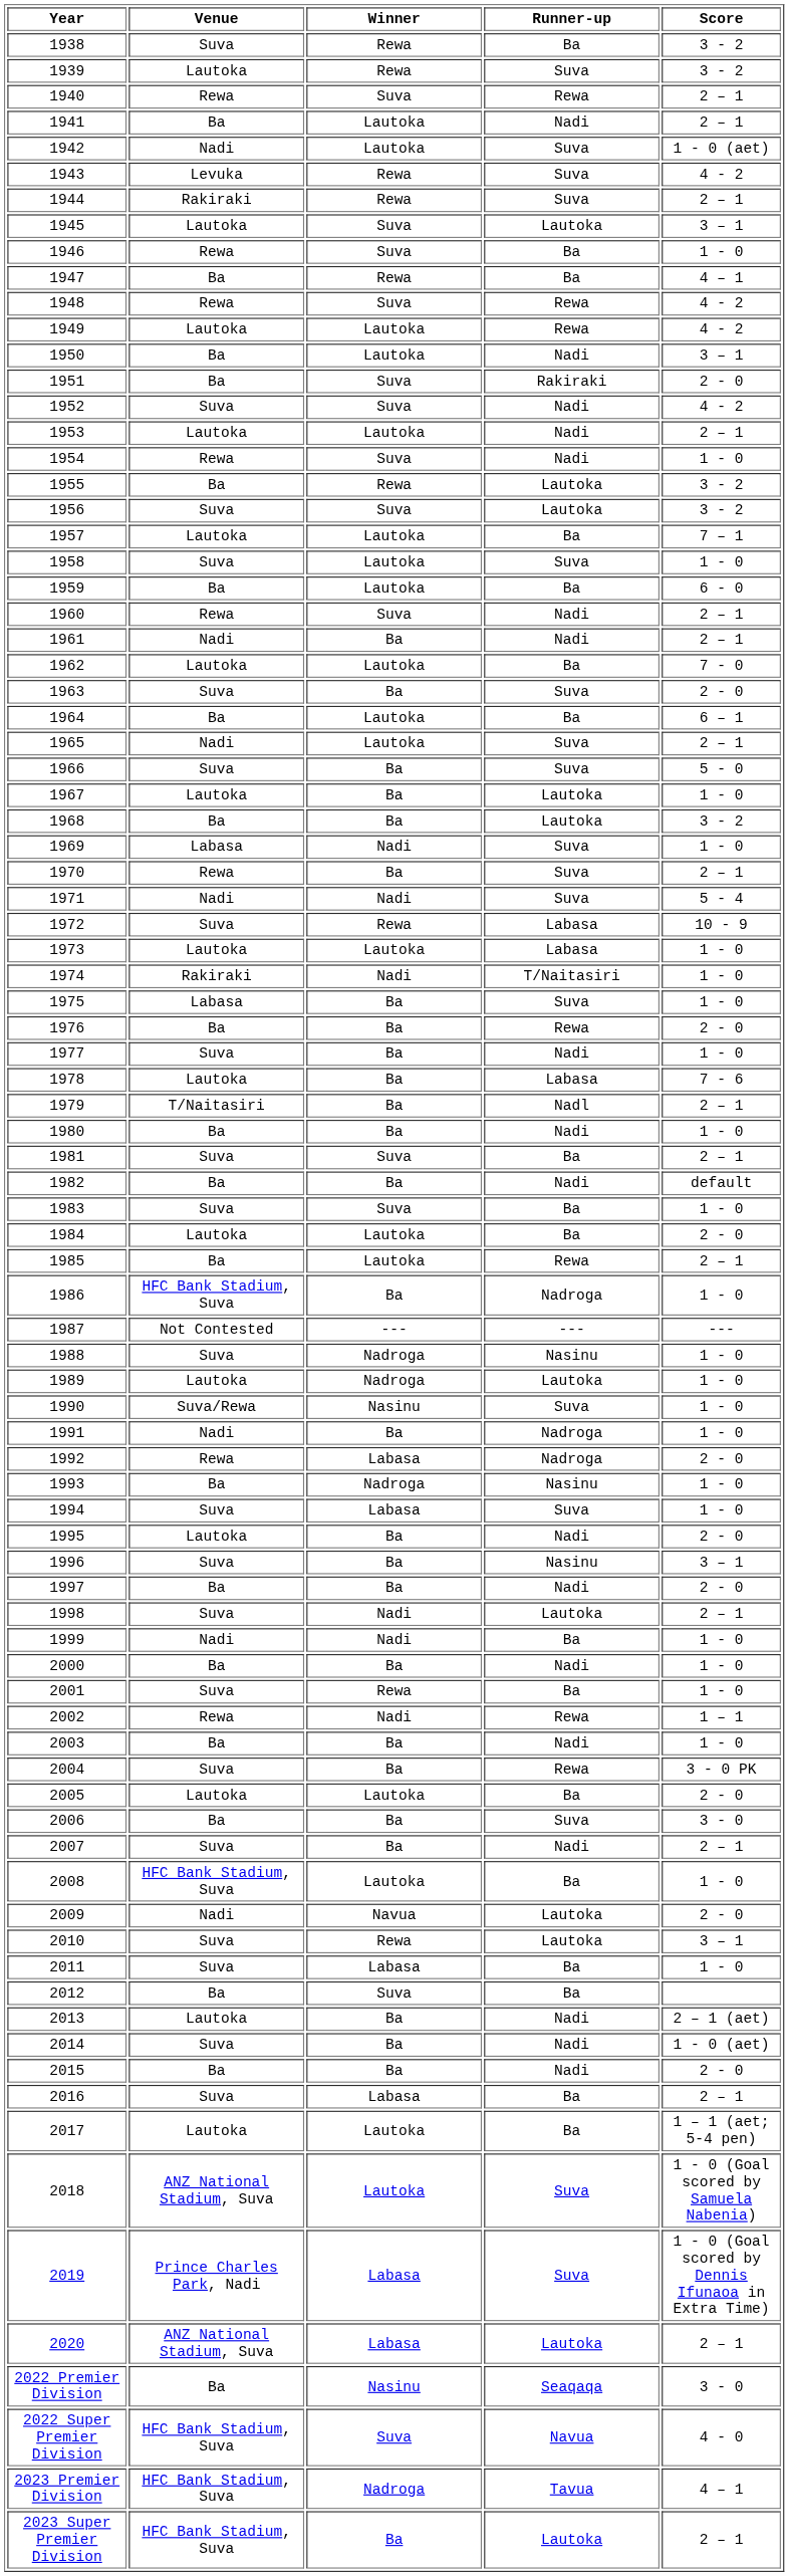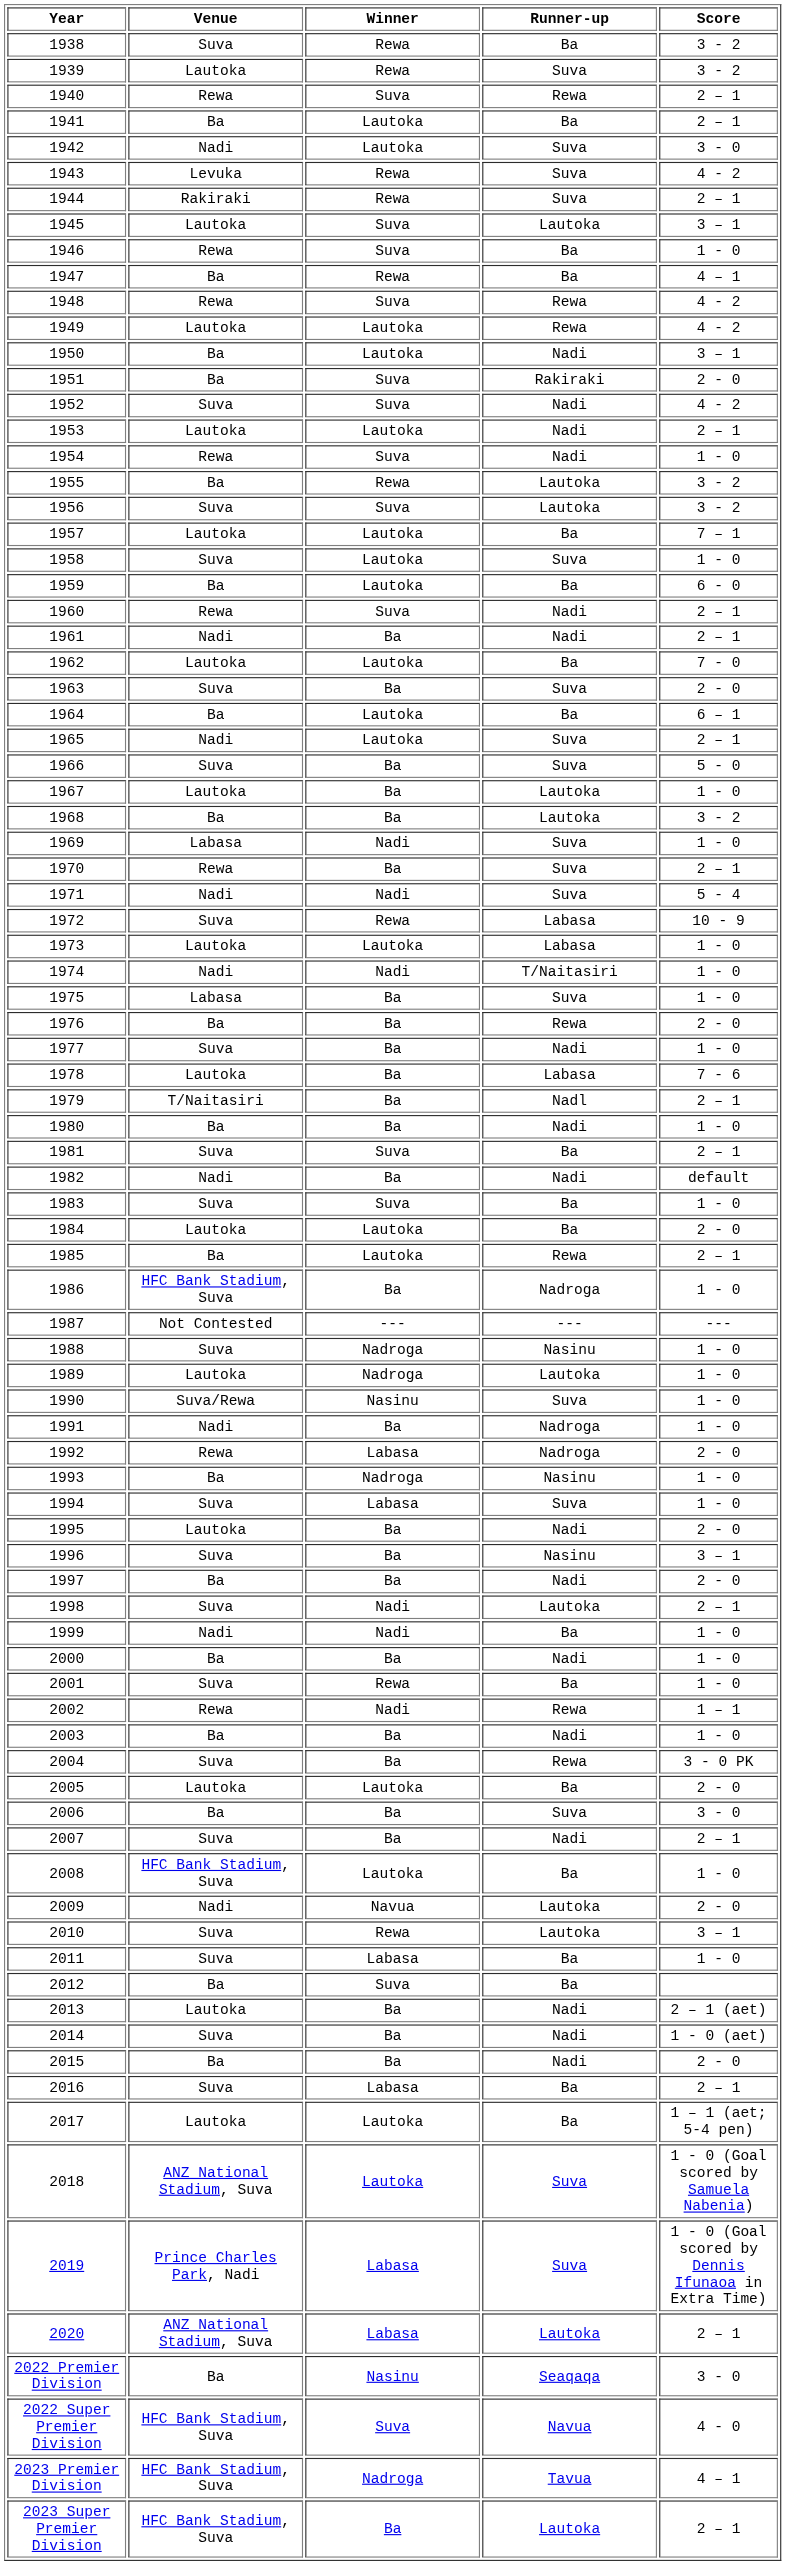 <table border ="1" cellpadding ="2">
 <tr ---- align="center">
 <th Width="100">Year</th>
 <th Width="150">Venue</th>
 <th Width="150">Winner</th>
 <th Width="150">Runner-up</th>
 <th Width="100">Score</th>
 </tr>
 <tr ---- align="center">
 <td>1938</td>
 <td>Suva</td>
 <td>Rewa</td>
 <td>Ba</td>
 <td>3 - 2</td>
 </tr>
 <tr ---- align="center">
 <td>1939</td>
 <td>Lautoka</td>
 <td>Rewa</td>
 <td>Suva</td>
 <td>3 - 2</td>
 </tr>
 <tr ---- align="center">
 <td>1940</td>
 <td>Rewa</td>
 <td>Suva</td>
 <td>Rewa</td>
 <td>2 – 1</td>
 </tr>
 <tr ---- align="center">
 <td>1941</td>
 <td>Ba</td>
 <td>Lautoka</td>
-<td>Nadi</td>
+<td>Ba</td>
 <td>2 – 1</td>
 </tr>
 <tr ---- align="center">
 <td>1942</td>
 <td>Nadi</td>
 <td>Lautoka</td>
 <td>Suva</td>
-<td>1 - 0 (aet)</td>
+<td>3 - 0</td>
 </tr>
 <tr ---- align="center">
 <td>1943</td>
 <td>Levuka</td>
 <td>Rewa</td>
 <td>Suva</td>
 <td>4 - 2</td>
 </tr>
 <tr ---- align="center">
 <td>1944</td>
 <td>Rakiraki</td>
 <td>Rewa</td>
 <td>Suva</td>
 <td>2 – 1</td>
 </tr>
 <tr ---- align="center">
 <td>1945</td>
 <td>Lautoka</td>
 <td>Suva</td>
 <td>Lautoka</td>
 <td>3 – 1</td>
 </tr>
 <tr ---- align="center">
 <td>1946</td>
 <td>Rewa</td>
 <td>Suva</td>
 <td>Ba</td>
 <td>1 - 0</td>
 </tr>
 <tr ---- align="center">
 <td>1947</td>
 <td>Ba</td>
 <td>Rewa</td>
 <td>Ba</td>
 <td>4 – 1</td>
 </tr>
 <tr ---- align="center">
 <td>1948</td>
 <td>Rewa</td>
 <td>Suva</td>
 <td>Rewa</td>
 <td>4 - 2</td>
 </tr>
 <tr ---- align="center">
 <td>1949</td>
 <td>Lautoka</td>
 <td>Lautoka</td>
 <td>Rewa</td>
 <td>4 - 2</td>
 </tr>
 <tr ---- align="center">
 <td>1950</td>
 <td>Ba</td>
 <td>Lautoka</td>
 <td>Nadi</td>
 <td>3 – 1</td>
 </tr>
 <tr ---- align="center">
 <td>1951</td>
 <td>Ba</td>
 <td>Suva</td>
 <td>Rakiraki</td>
 <td>2 - 0</td>
 </tr>
 <tr ---- align="center">
 <td>1952</td>
 <td>Suva</td>
 <td>Suva</td>
 <td>Nadi</td>
 <td>4 - 2</td>
 </tr>
 <tr ---- align="center">
 <td>1953</td>
 <td>Lautoka</td>
 <td>Lautoka</td>
 <td>Nadi</td>
 <td>2 – 1</td>
 </tr>
 <tr ---- align="center">
 <td>1954</td>
 <td>Rewa</td>
 <td>Suva</td>
 <td>Nadi</td>
 <td>1 - 0</td>
 </tr>
 <tr ---- align="center">
 <td>1955</td>
 <td>Ba</td>
 <td>Rewa</td>
 <td>Lautoka</td>
 <td>3 - 2</td>
 </tr>
 <tr ---- align="center">
 <td>1956</td>
 <td>Suva</td>
 <td>Suva</td>
 <td>Lautoka</td>
 <td>3 - 2</td>
 </tr>
 <tr ---- align="center">
 <td>1957</td>
 <td>Lautoka</td>
 <td>Lautoka</td>
 <td>Ba</td>
 <td>7 – 1</td>
 </tr>
 <tr --- align="center">
 <td>1958</td>
 <td>Suva</td>
 <td>Lautoka</td>
 <td>Suva</td>
 <td>1 - 0</td>
 </tr>
 <tr ---- align="center">
 <td>1959</td>
 <td>Ba</td>
 <td>Lautoka</td>
 <td>Ba</td>
 <td>6 - 0</td>
 </tr>
 <tr ---- align="center">
 <td>1960</td>
 <td>Rewa</td>
 <td>Suva</td>
 <td>Nadi</td>
 <td>2 – 1</td>
 </tr>
 <tr ---- align="center">
 <td>1961</td>
 <td>Nadi</td>
 <td>Ba</td>
 <td>Nadi</td>
 <td>2 – 1</td>
 </tr>
 <tr ---- align="center">
 <td>1962</td>
 <td>Lautoka</td>
 <td>Lautoka</td>
 <td>Ba</td>
 <td>7 - 0</td>
 </tr>
 <tr ---- align="center">
 <td>1963</td>
 <td>Suva</td>
 <td>Ba</td>
 <td>Suva</td>
 <td>2 - 0</td>
 </tr>
 <tr ---- align="center">
 <td>1964</td>
 <td>Ba</td>
 <td>Lautoka</td>
 <td>Ba</td>
 <td>6 – 1</td>
 </tr>
 <tr ---- align="center">
 <td>1965</td>
 <td>Nadi</td>
 <td>Lautoka</td>
 <td>Suva</td>
 <td>2 – 1</td>
 </tr>
 <tr ---- align="center">
 <td>1966</td>
 <td>Suva</td>
 <td>Ba</td>
 <td>Suva</td>
 <td>5 - 0</td>
 </tr>
 <tr ---- align="center">
 <td>1967</td>
 <td>Lautoka</td>
 <td>Ba</td>
 <td>Lautoka</td>
 <td>1 - 0</td>
 </tr>
 <tr ---- align="center">
 <td>1968</td>
 <td>Ba</td>
 <td>Ba</td>
 <td>Lautoka</td>
 <td>3 - 2</td>
 </tr>
 <tr ---- align="center">
 <td>1969</td>
 <td>Labasa</td>
 <td>Nadi</td>
 <td>Suva</td>
 <td>1 - 0</td>
 </tr>
 <tr ---- align="center">
 <td>1970</td>
 <td>Rewa</td>
 <td>Ba</td>
 <td>Suva</td>
 <td>2 – 1</td>
 </tr>
 <tr ---- align="center">
 <td>1971</td>
 <td>Nadi</td>
 <td>Nadi</td>
 <td>Suva</td>
 <td>5 - 4</td>
 </tr>
 <tr ---- align="center">
 <td>1972</td>
 <td>Suva</td>
 <td>Rewa</td>
 <td>Labasa</td>
 <td>10 - 9</td>
 </tr>
 <tr ---- align="center">
 <td>1973</td>
 <td>Lautoka</td>
 <td>Lautoka</td>
 <td>Labasa</td>
 <td>1 - 0</td>
 </tr>
 <tr ---- align="center">
 <td>1974</td>
-<td>Rakiraki</td>
+<td>Nadi</td>
 <td>Nadi</td>
 <td>T/Naitasiri</td>
 <td>1 - 0</td>
 </tr>
 <tr ---- align="center">
 <td>1975</td>
 <td>Labasa</td>
 <td>Ba</td>
 <td>Suva</td>
 <td>1 - 0</td>
 </tr>
 <tr ---- align="center">
 <td>1976</td>
 <td>Ba</td>
 <td>Ba</td>
 <td>Rewa</td>
 <td>2 - 0</td>
 </tr>
 <tr ---- align="center">
 <td>1977</td>
 <td>Suva</td>
 <td>Ba</td>
 <td>Nadi</td>
 <td>1 - 0</td>
 </tr>
 <tr ---- align="center">
 <td>1978</td>
 <td>Lautoka</td>
 <td>Ba</td>
 <td>Labasa</td>
 <td>7 - 6</td>
 </tr>
 <tr ---- align="center">
 <td>1979</td>
 <td>T/Naitasiri</td>
 <td>Ba</td>
 <td>Nadl</td>
 <td>2 – 1</td>
 </tr>
 <tr ---- align="center">
 <td>1980</td>
 <td>Ba</td>
 <td>Ba</td>
 <td>Nadi</td>
 <td>1 - 0</td>
 </tr>
 <tr ---- align="center">
 <td>1981</td>
 <td>Suva</td>
 <td>Suva</td>
 <td>Ba</td>
 <td>2 – 1</td>
 </tr>
 <tr ---- align="center">
 <td>1982</td>
-<td>Ba</td>
+<td>Nadi</td>
 <td>Ba</td>
 <td>Nadi</td>
 <td>default</td>
 </tr>
 <tr ---- align="center">
 <td>1983</td>
 <td>Suva</td>
 <td>Suva</td>
 <td>Ba</td>
 <td>1 - 0</td>
 </tr>
 <tr ---- align="center">
 <td>1984</td>
 <td>Lautoka</td>
 <td>Lautoka</td>
 <td>Ba</td>
 <td>2 - 0</td>
 </tr>
 <tr ---- align="center">
 <td>1985</td>
 <td>Ba</td>
 <td>Lautoka</td>
 <td>Rewa</td>
 <td>2 – 1</td>
 </tr>
 <tr ---- align="center">
 <td>1986</td>
 <td><a href='#'>HFC Bank Stadium</a>, Suva</td>
 <td>Ba</td>
 <td>Nadroga</td>
 <td>1 - 0</td>
 </tr>
 <tr ---- align="center">
 <td>1987</td>
 <td>Not Contested</td>
 <td>---</td>
 <td>---</td>
 <td>---</td>
 </tr>
 <tr ---- align="center">
 <td>1988</td>
 <td>Suva</td>
 <td>Nadroga</td>
 <td>Nasinu</td>
 <td>1 - 0</td>
 </tr>
 <tr ---- align="center">
 <td>1989</td>
 <td>Lautoka</td>
 <td>Nadroga</td>
 <td>Lautoka</td>
 <td>1 - 0</td>
 </tr>
 <tr ---- align="center">
 <td>1990</td>
 <td>Suva/Rewa</td>
 <td>Nasinu</td>
 <td>Suva</td>
 <td>1 - 0</td>
 </tr>
 <tr ---- align="center">
 <td>1991</td>
 <td>Nadi</td>
 <td>Ba</td>
 <td>Nadroga</td>
 <td>1 - 0</td>
 </tr>
 <tr ---- align="center">
 <td>1992</td>
 <td>Rewa</td>
 <td>Labasa</td>
 <td>Nadroga</td>
 <td>2 - 0</td>
 </tr>
 <tr ---- align="center">
 <td>1993</td>
 <td>Ba</td>
 <td>Nadroga</td>
 <td>Nasinu</td>
 <td>1 - 0</td>
 </tr>
 <tr ---- align="center">
 <td>1994</td>
 <td>Suva</td>
 <td>Labasa</td>
 <td>Suva</td>
 <td>1 - 0</td>
 </tr>
 <tr ---- align="center">
 <td>1995</td>
 <td>Lautoka</td>
 <td>Ba</td>
 <td>Nadi</td>
 <td>2 - 0</td>
 </tr>
 <tr ---- align="center">
 <td>1996</td>
 <td>Suva</td>
 <td>Ba</td>
 <td>Nasinu</td>
 <td>3 – 1</td>
 </tr>
 <tr ---- align="center">
 <td>1997</td>
 <td>Ba</td>
 <td>Ba</td>
 <td>Nadi</td>
 <td>2 - 0</td>
 </tr>
 <tr ---- align="center">
 <td>1998</td>
 <td>Suva</td>
 <td>Nadi</td>
 <td>Lautoka</td>
 <td>2 – 1</td>
 </tr>
 <tr ---- align="center">
 <td>1999</td>
 <td>Nadi</td>
 <td>Nadi</td>
 <td>Ba</td>
 <td>1 - 0</td>
 </tr>
 <tr ---- align="center">
 <td>2000</td>
 <td>Ba</td>
 <td>Ba</td>
 <td>Nadi</td>
 <td>1 - 0</td>
 </tr>
 <tr ---- align="center">
 <td>2001</td>
 <td>Suva</td>
 <td>Rewa</td>
 <td>Ba</td>
 <td>1 - 0</td>
 </tr>
 <tr ---- align="center">
 <td>2002</td>
 <td>Rewa</td>
 <td>Nadi</td>
 <td>Rewa</td>
 <td>1 – 1</td>
 </tr>
 <tr ---- align="center">
 <td>2003</td>
 <td>Ba</td>
 <td>Ba</td>
 <td>Nadi</td>
 <td>1 - 0</td>
 </tr>
 <tr ---- align="center">
 <td>2004</td>
 <td>Suva</td>
 <td>Ba</td>
 <td>Rewa</td>
 <td>3 - 0 PK</td>
 </tr>
 <tr ---- align="center">
 <td>2005</td>
 <td>Lautoka</td>
 <td>Lautoka</td>
 <td>Ba</td>
 <td>2 - 0</td>
 </tr>
 <tr ---- align="center">
 <td>2006</td>
 <td>Ba</td>
 <td>Ba</td>
 <td>Suva</td>
 <td>3 - 0</td>
 </tr>
 <tr ---- align="center">
 <td>2007</td>
 <td>Suva</td>
 <td>Ba</td>
 <td>Nadi</td>
 <td>2 – 1</td>
 </tr>
 <tr ---- align="center">
 <td>2008</td>
 <td><a href='#'>HFC Bank Stadium</a>, Suva</td>
 <td>Lautoka</td>
 <td>Ba</td>
 <td>1 - 0</td>
 </tr>
 <tr ---- align="center">
 <td>2009</td>
 <td>Nadi</td>
 <td>Navua</td>
 <td>Lautoka</td>
 <td>2 - 0</td>
 </tr>
 <tr ---- align="center">
 <td>2010</td>
 <td>Suva</td>
 <td>Rewa</td>
 <td>Lautoka</td>
 <td>3 – 1</td>
 </tr>
 <tr ---- align="center">
 <td>2011</td>
 <td>Suva</td>
 <td>Labasa</td>
 <td>Ba</td>
 <td>1 - 0</td>
 </tr>
 <tr ---- align="center">
 <td>2012</td>
 <td>Ba</td>
 <td>Suva</td>
 <td>Ba</td>
 <td></td>
 </tr>
 <tr ---- align="center">
 <td>2013</td>
 <td>Lautoka</td>
 <td>Ba</td>
 <td>Nadi</td>
 <td>2 – 1 (aet)</td>
 </tr>
 <tr ---- align="center">
 <td>2014</td>
 <td>Suva</td>
 <td>Ba</td>
 <td>Nadi</td>
 <td>1 - 0 (aet)</td>
 </tr>
 <tr ---- align="center">
 <td>2015</td>
 <td>Ba</td>
 <td>Ba</td>
 <td>Nadi</td>
 <td>2 - 0</td>
 </tr>
 <tr ---- align="center">
 <td>2016</td>
 <td>Suva</td>
 <td>Labasa</td>
 <td>Ba</td>
 <td>2 – 1</td>
 </tr>
 <tr ---- align="center">
 <td>2017</td>
 <td>Lautoka</td>
 <td>Lautoka</td>
 <td>Ba</td>
 <td>1 – 1 (aet; 5-4 pen)</td>
 </tr>
 <tr ---- align="center">
 <td>2018</td>
 <td><a href='#'>ANZ National Stadium</a>, Suva</td>
 <td><a href='#'>Lautoka</a></td>
 <td><a href='#'>Suva</a></td>
 <td>1 - 0 (Goal scored by <a href='#'>Samuela Nabenia</a>)</td>
 </tr>
 <tr ---- align="center">
 <td><a href='#'>2019</a></td>
 <td><a href='#'>Prince Charles Park</a>, Nadi</td>
 <td><a href='#'>Labasa</a></td>
 <td><a href='#'>Suva</a></td>
 <td>1 - 0 (Goal scored by <a href='#'>Dennis Ifunaoa</a> in Extra Time)</td>
 </tr>
 <tr ---- align="center">
 <td><a href='#'>2020</a></td>
 <td><a href='#'>ANZ National Stadium</a>, Suva</td>
 <td><a href='#'>Labasa</a></td>
 <td><a href='#'>Lautoka</a></td>
 <td>2 – 1 </td>
 </tr>
 <tr ---- align="center">
 <td><a href='#'>2022 Premier Division</a></td>
 <td>Ba</td>
 <td><a href='#'>Nasinu</a></td>
 <td><a href='#'>Seaqaqa</a></td>
 <td>3 - 0</td>
 </tr>
 <tr ---- align="center">
 <td><a href='#'>2022 Super Premier Division</a></td>
 <td><a href='#'>HFC Bank Stadium</a>, Suva</td>
 <td><a href='#'>Suva</a></td>
 <td><a href='#'>Navua</a></td>
 <td>4 - 0</td>
 </tr>
 <tr ---- align="center">
 <td><a href='#'>2023 Premier Division</a></td>
 <td><a href='#'>HFC Bank Stadium</a>, Suva</td>
 <td><a href='#'>Nadroga</a></td>
 <td><a href='#'>Tavua</a></td>
 <td>4 – 1</td>
 </tr>
 <tr ---- align="center">
 <td><a href='#'>2023 Super Premier Division</a></td>
 <td><a href='#'>HFC Bank Stadium</a>, Suva</td>
 <td><a href='#'>Ba</a></td>
 <td><a href='#'>Lautoka</a></td>
 <td>2 – 1</td>
 </tr>
 </table>
